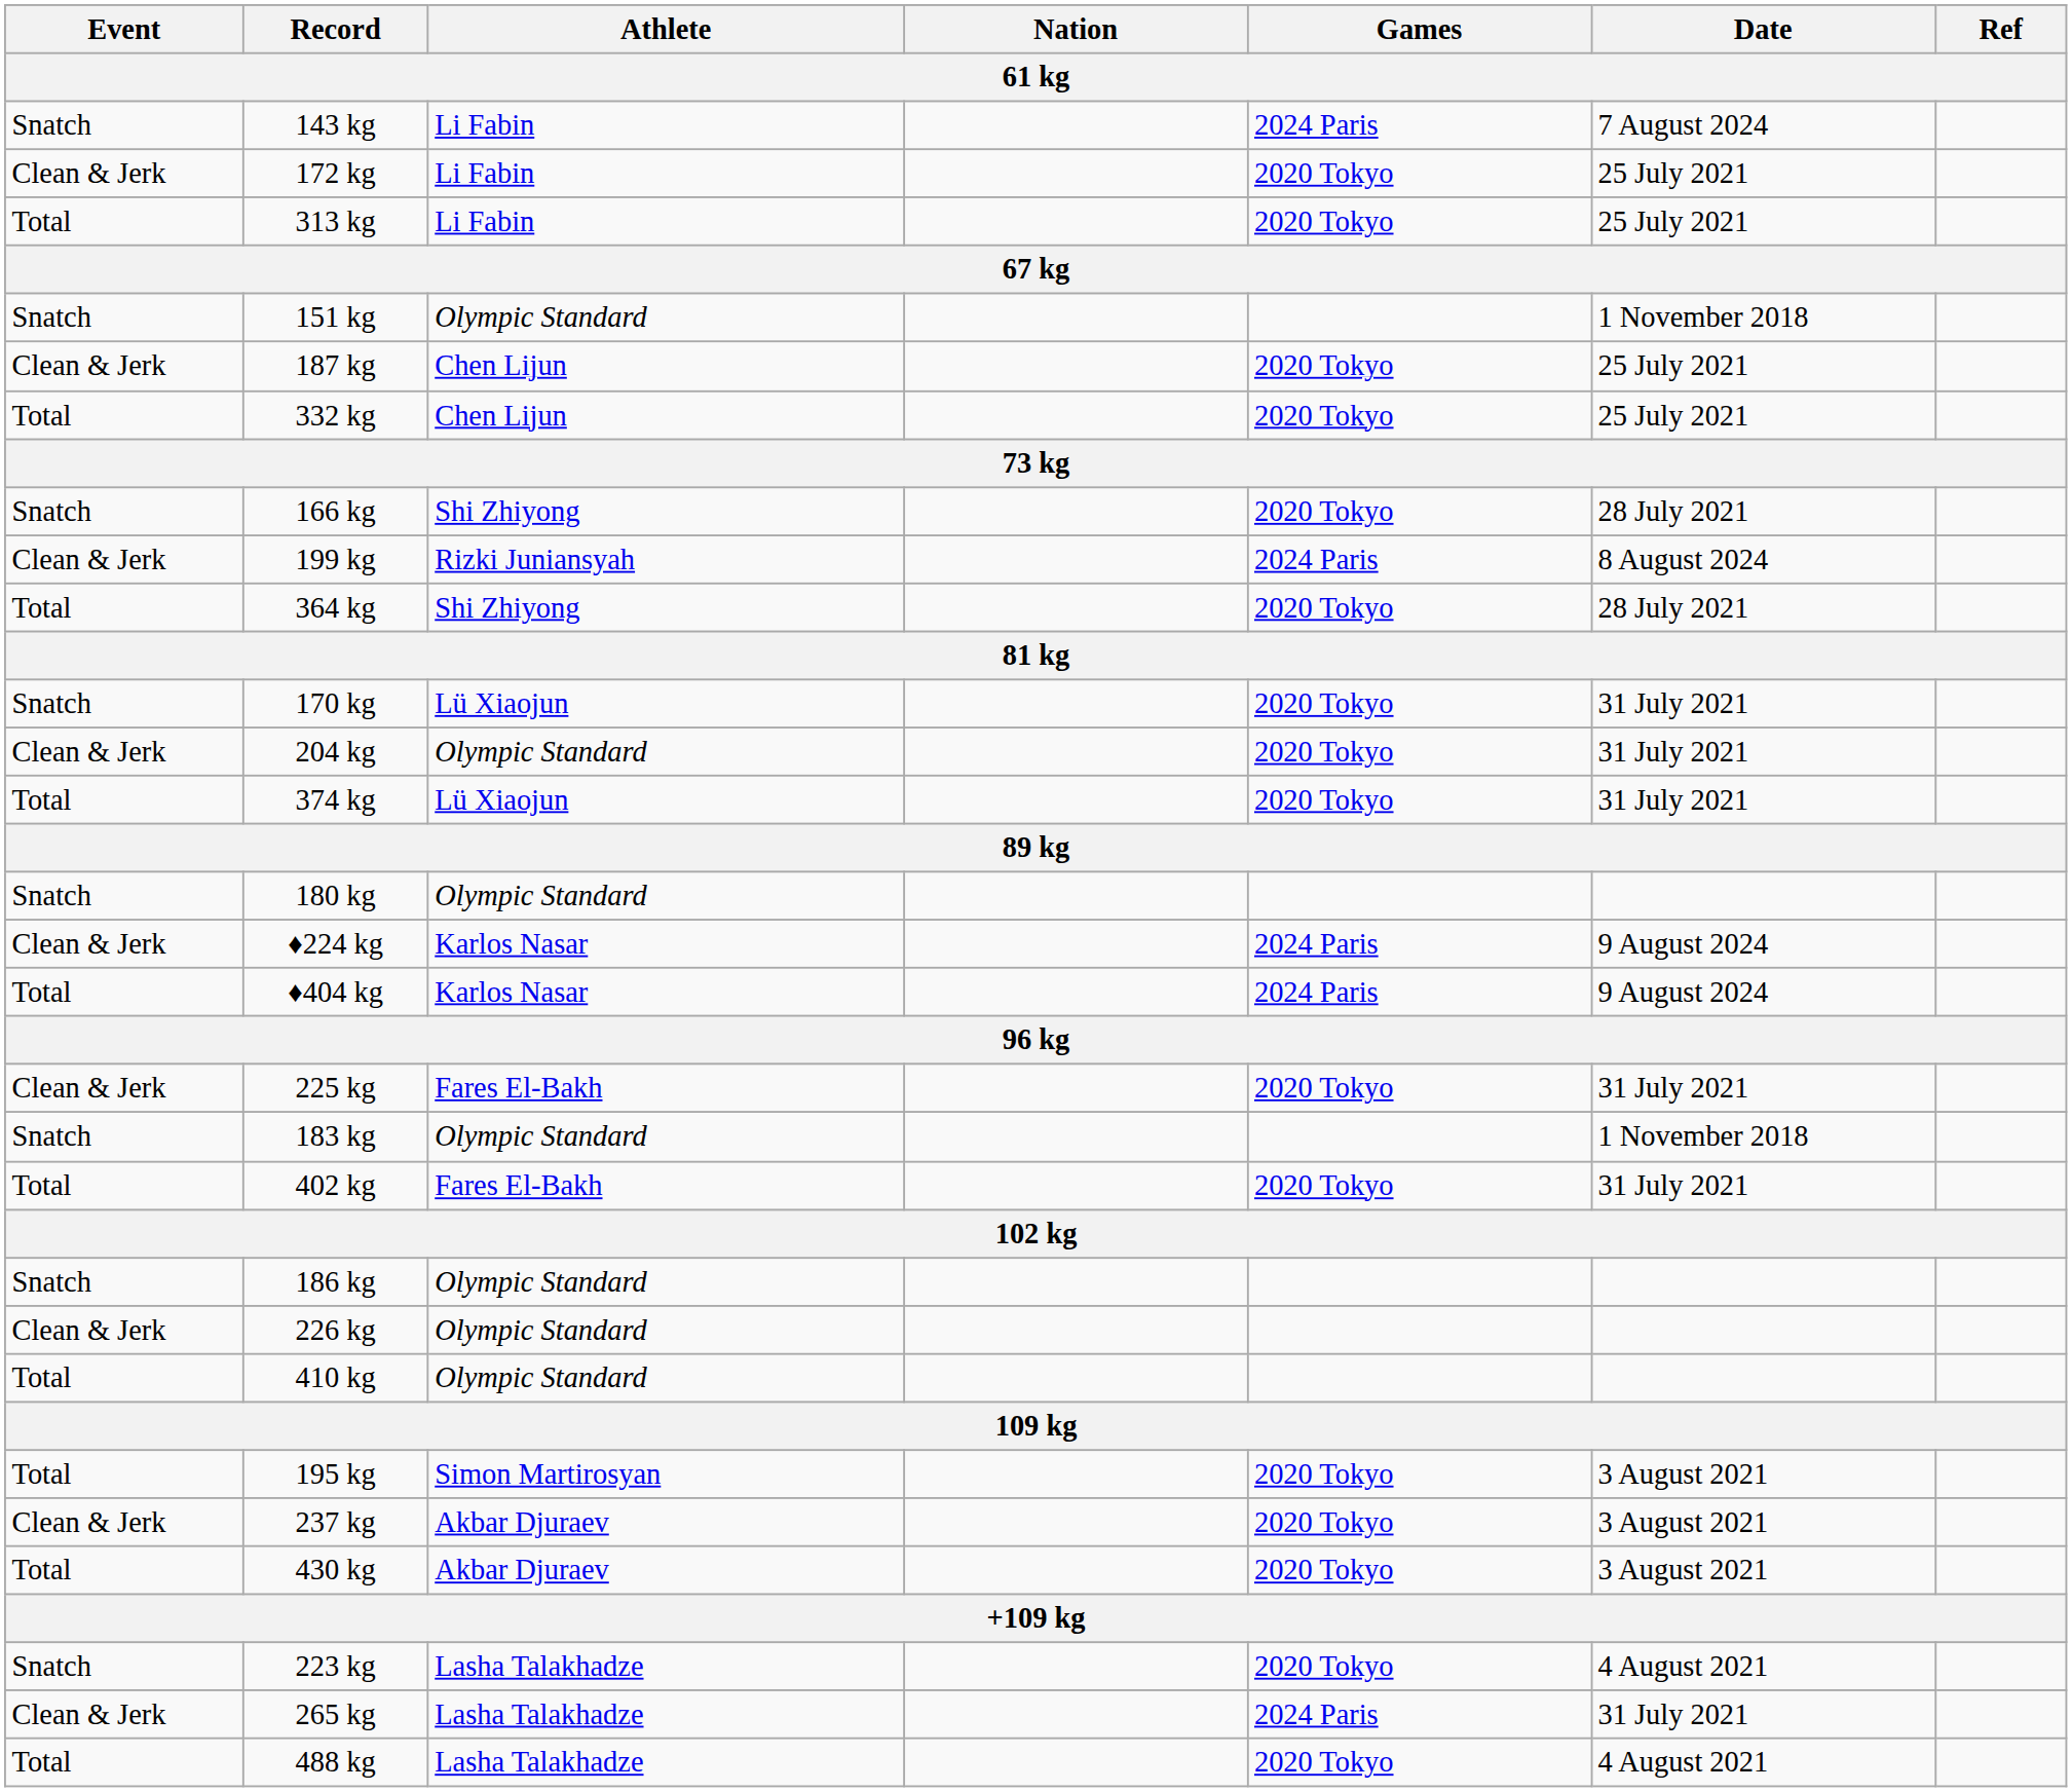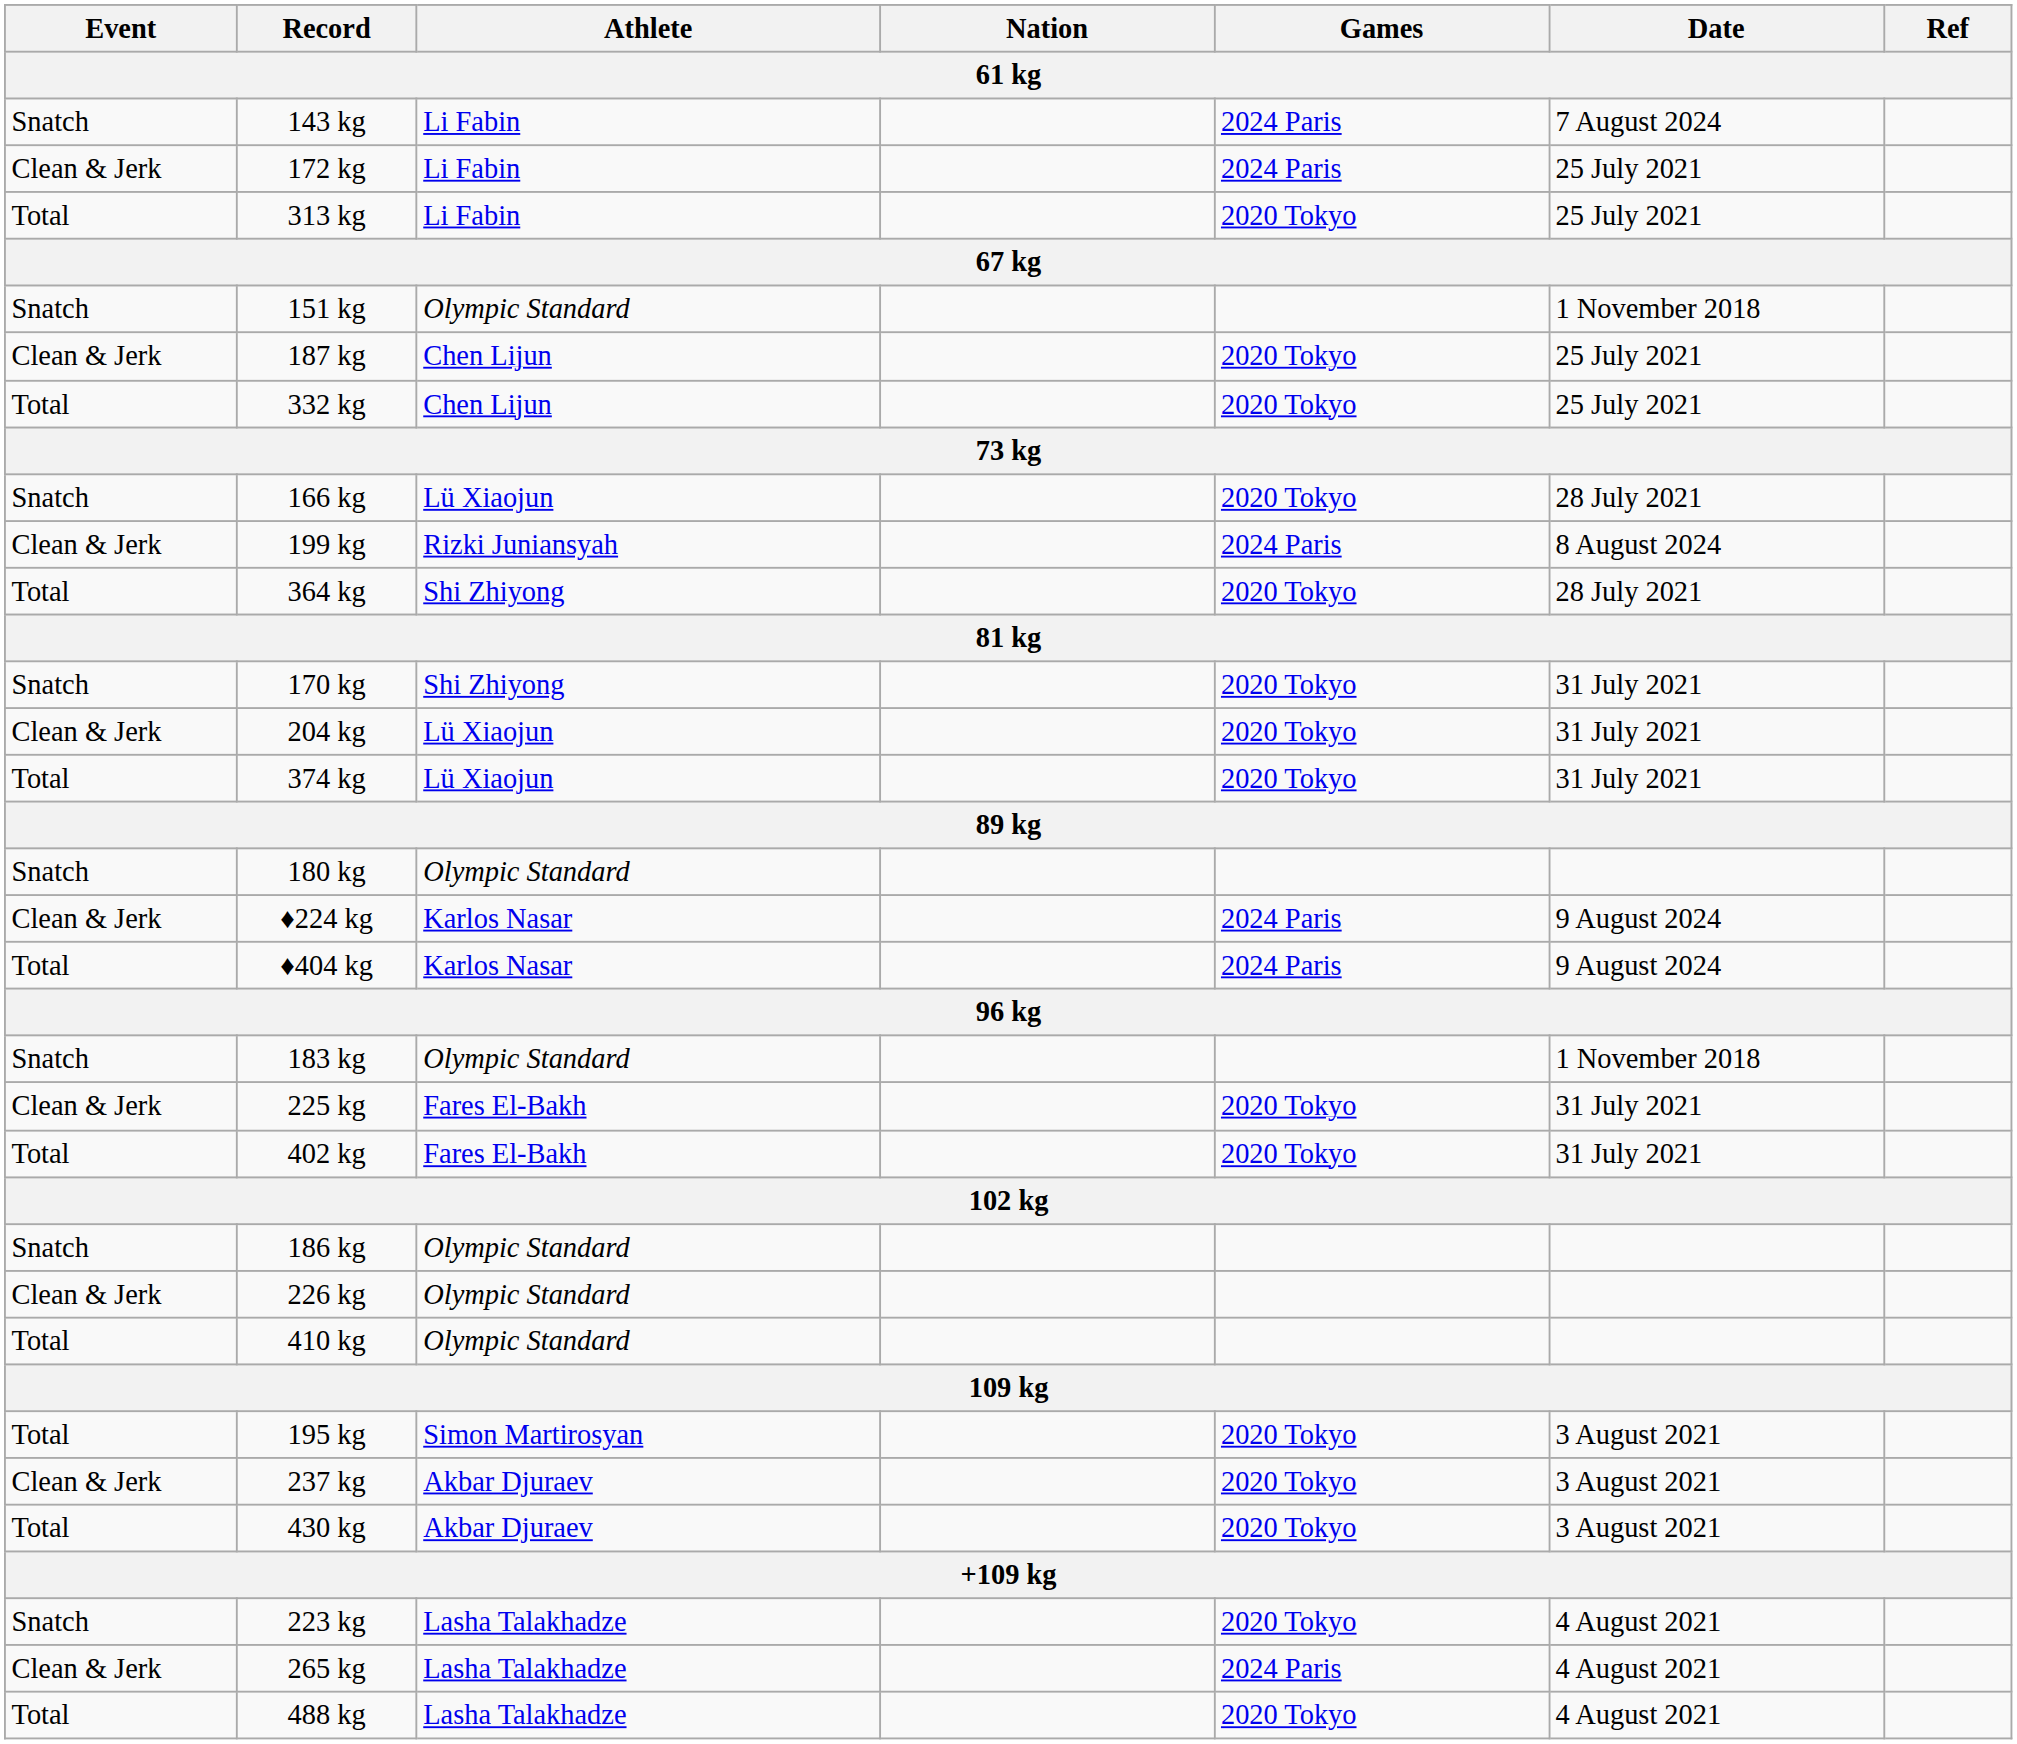 <table class="wikitable" style="font-size:95%; width: 85%;">
 <tr>
 <th width=9%>Event</th>
 <th width=7%>Record</th>
 <th width=18%>Athlete</th>
 <th width=13%>Nation</th>
 <th width=13%>Games</th>
 <th width=13%>Date</th>
 <th width=5%>Ref</th>
 </tr>
 <tr bgcolor="#DDDDDD">
 <th colspan="7">61 kg</th>
 </tr>
 <tr>
 <td>Snatch</td>
 <td align="center">143 kg</td>
 <td><a href='#'>Li Fabin</a></td>
 <td></td>
 <td><a href='#'>2024 Paris</a></td>
 <td>7 August 2024</td>
 <td></td>
 </tr>
 <tr>
 <td>Clean & Jerk</td>
 <td align="center">172 kg</td>
 <td><a href='#'>Li Fabin</a></td>
 <td></td>
-<td><a href='#'>2020 Tokyo</a></td>
+<td><a href='#'>2024 Paris</a></td>
 <td>25 July 2021</td>
 <td></td>
 </tr>
 <tr>
 <td>Total</td>
 <td align="center">313 kg</td>
 <td><a href='#'>Li Fabin</a></td>
 <td></td>
 <td><a href='#'>2020 Tokyo</a></td>
 <td>25 July 2021</td>
 <td></td>
 </tr>
 <tr bgcolor="#DDDDDD">
 <th colspan="7">67 kg</th>
 </tr>
 <tr>
 <td>Snatch</td>
 <td align="center">151 kg</td>
 <td><em>Olympic Standard</em></td>
 <td></td>
 <td></td>
 <td>1 November 2018</td>
 <td></td>
 </tr>
 <tr>
 <td>Clean & Jerk</td>
 <td align="center">187 kg</td>
 <td><a href='#'>Chen Lijun</a></td>
 <td></td>
 <td><a href='#'>2020 Tokyo</a></td>
 <td>25 July 2021</td>
 <td></td>
 </tr>
 <tr>
 <td>Total</td>
 <td align="center">332 kg</td>
 <td><a href='#'>Chen Lijun</a></td>
 <td></td>
 <td><a href='#'>2020 Tokyo</a></td>
 <td>25 July 2021</td>
 <td></td>
 </tr>
 <tr bgcolor="#DDDDDD">
 <th colspan="7">73 kg</th>
 </tr>
 <tr>
 <td>Snatch</td>
 <td align="center">166 kg</td>
-<td><a href='#'>Shi Zhiyong</a></td>
+<td><a href='#'>Lü Xiaojun</a></td>
 <td></td>
 <td><a href='#'>2020 Tokyo</a></td>
 <td>28 July 2021</td>
 <td></td>
 </tr>
 <tr>
 <td>Clean & Jerk</td>
 <td align="center">199 kg</td>
 <td><a href='#'>Rizki Juniansyah</a></td>
 <td></td>
 <td><a href='#'>2024 Paris</a></td>
 <td>8 August 2024</td>
 <td></td>
 </tr>
 <tr>
 <td>Total</td>
 <td align="center">364 kg</td>
 <td><a href='#'>Shi Zhiyong</a></td>
 <td></td>
 <td><a href='#'>2020 Tokyo</a></td>
 <td>28 July 2021</td>
 <td></td>
 </tr>
 <tr bgcolor="#DDDDDD">
 <th colspan="7">81 kg</th>
 </tr>
 <tr>
 <td>Snatch</td>
 <td align="center">170 kg</td>
-<td><a href='#'>Lü Xiaojun</a></td>
+<td><a href='#'>Shi Zhiyong</a></td>
 <td></td>
 <td><a href='#'>2020 Tokyo</a></td>
 <td>31 July 2021</td>
 <td></td>
 </tr>
 <tr>
 <td>Clean & Jerk</td>
 <td align="center">204 kg</td>
-<td><em>Olympic Standard</em></td>
+<td><a href='#'>Lü Xiaojun</a></td>
 <td></td>
 <td><a href='#'>2020 Tokyo</a></td>
 <td>31 July 2021</td>
 <td></td>
 </tr>
 <tr>
 <td>Total</td>
 <td align="center">374 kg</td>
 <td><a href='#'>Lü Xiaojun</a></td>
 <td></td>
 <td><a href='#'>2020 Tokyo</a></td>
 <td>31 July 2021</td>
 <td></td>
 </tr>
 <tr bgcolor="#DDDDDD">
 <th colspan="7">89 kg</th>
 </tr>
 <tr>
 <td>Snatch</td>
 <td align="center">180 kg</td>
 <td><em>Olympic Standard</em></td>
 <td></td>
 <td></td>
 <td></td>
 <td></td>
 </tr>
 <tr>
 <td>Clean & Jerk</td>
 <td align="center">♦224 kg</td>
 <td><a href='#'>Karlos Nasar</a></td>
 <td></td>
 <td><a href='#'>2024 Paris</a></td>
 <td>9 August 2024</td>
 <td></td>
 </tr>
 <tr>
 <td>Total</td>
 <td align="center">♦404 kg</td>
 <td><a href='#'>Karlos Nasar</a></td>
 <td></td>
 <td><a href='#'>2024 Paris</a></td>
 <td>9 August 2024</td>
 <td></td>
 </tr>
 <tr bgcolor="#DDDDDD">
 <th colspan="7">96 kg</th>
 </tr>
 <tr>
+<td>Snatch</td>
+<td align="center">183 kg</td>
+<td><em>Olympic Standard</em></td>
+<td></td>
+<td></td>
+<td>1 November 2018</td>
+<td></td>
+</tr>
+<tr>
 <td>Clean & Jerk</td>
 <td align="center">225 kg</td>
 <td><a href='#'>Fares El-Bakh</a></td>
 <td></td>
 <td><a href='#'>2020 Tokyo</a></td>
 <td>31 July 2021</td>
-<td></td>
-</tr>
-<tr>
-<td>Snatch</td>
-<td align="center">183 kg</td>
-<td><em>Olympic Standard</em></td>
-<td></td>
-<td></td>
-<td>1 November 2018</td>
 <td></td>
 </tr>
 <tr>
 <td>Total</td>
 <td align="center">402 kg</td>
 <td><a href='#'>Fares El-Bakh</a></td>
 <td></td>
 <td><a href='#'>2020 Tokyo</a></td>
 <td>31 July 2021</td>
 <td></td>
 </tr>
 <tr bgcolor="#DDDDDD">
 <th colspan="7">102 kg</th>
 </tr>
 <tr>
 <td>Snatch</td>
 <td align="center">186 kg</td>
 <td><em>Olympic Standard</em></td>
 <td></td>
 <td></td>
 <td></td>
 </tr>
 <tr>
 <td>Clean & Jerk</td>
 <td align="center">226 kg</td>
 <td><em>Olympic Standard</em></td>
 <td></td>
 <td></td>
 <td></td>
 <td></td>
 </tr>
 <tr>
 <td>Total</td>
 <td align="center">410 kg</td>
 <td><em>Olympic Standard</em></td>
 <td></td>
 <td></td>
 <td></td>
 <td></td>
 </tr>
 <tr bgcolor="#DDDDDD">
 <th colspan="7">109 kg</th>
 </tr>
 <tr>
 <td>Total</td>
 <td align="center">195 kg</td>
 <td><a href='#'>Simon Martirosyan</a></td>
 <td></td>
 <td><a href='#'>2020 Tokyo</a></td>
 <td>3 August 2021</td>
 <td></td>
 </tr>
 <tr>
 <td>Clean & Jerk</td>
 <td align="center">237 kg</td>
 <td><a href='#'>Akbar Djuraev</a></td>
 <td></td>
 <td><a href='#'>2020 Tokyo</a></td>
 <td>3 August 2021</td>
 <td></td>
 </tr>
 <tr>
 <td>Total</td>
 <td align="center">430 kg</td>
 <td><a href='#'>Akbar Djuraev</a></td>
 <td></td>
 <td><a href='#'>2020 Tokyo</a></td>
 <td>3 August 2021</td>
 <td></td>
 </tr>
 <tr bgcolor="#DDDDDD">
 <th colspan=7>+109 kg</th>
 </tr>
 <tr>
 <td>Snatch</td>
 <td align="center">223 kg</td>
 <td><a href='#'>Lasha Talakhadze</a></td>
 <td></td>
 <td><a href='#'>2020 Tokyo</a></td>
 <td>4 August 2021</td>
 <td></td>
 </tr>
 <tr>
 <td>Clean & Jerk</td>
 <td align="center">265 kg</td>
 <td><a href='#'>Lasha Talakhadze</a></td>
 <td></td>
 <td><a href='#'>2024 Paris</a></td>
-<td>31 July 2021</td>
+<td>4 August 2021</td>
 <td></td>
 </tr>
 <tr>
 <td>Total</td>
 <td align="center">488 kg</td>
 <td><a href='#'>Lasha Talakhadze</a></td>
 <td></td>
 <td><a href='#'>2020 Tokyo</a></td>
 <td>4 August 2021</td>
 <td></td>
 </tr>
 </table>
